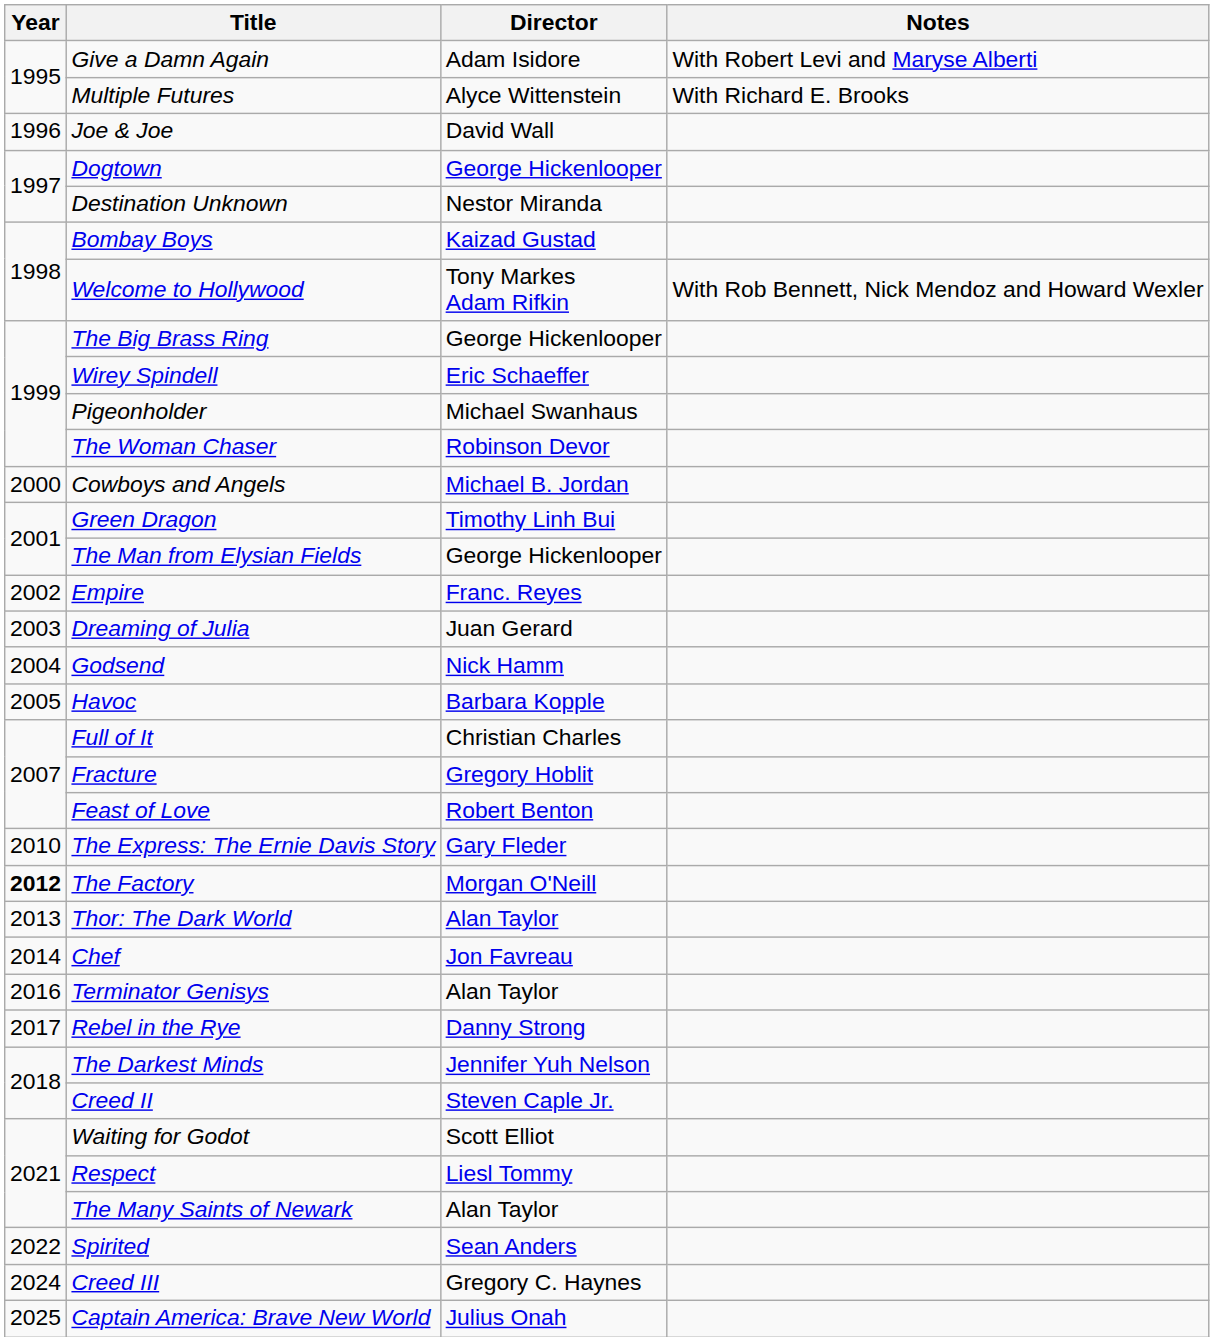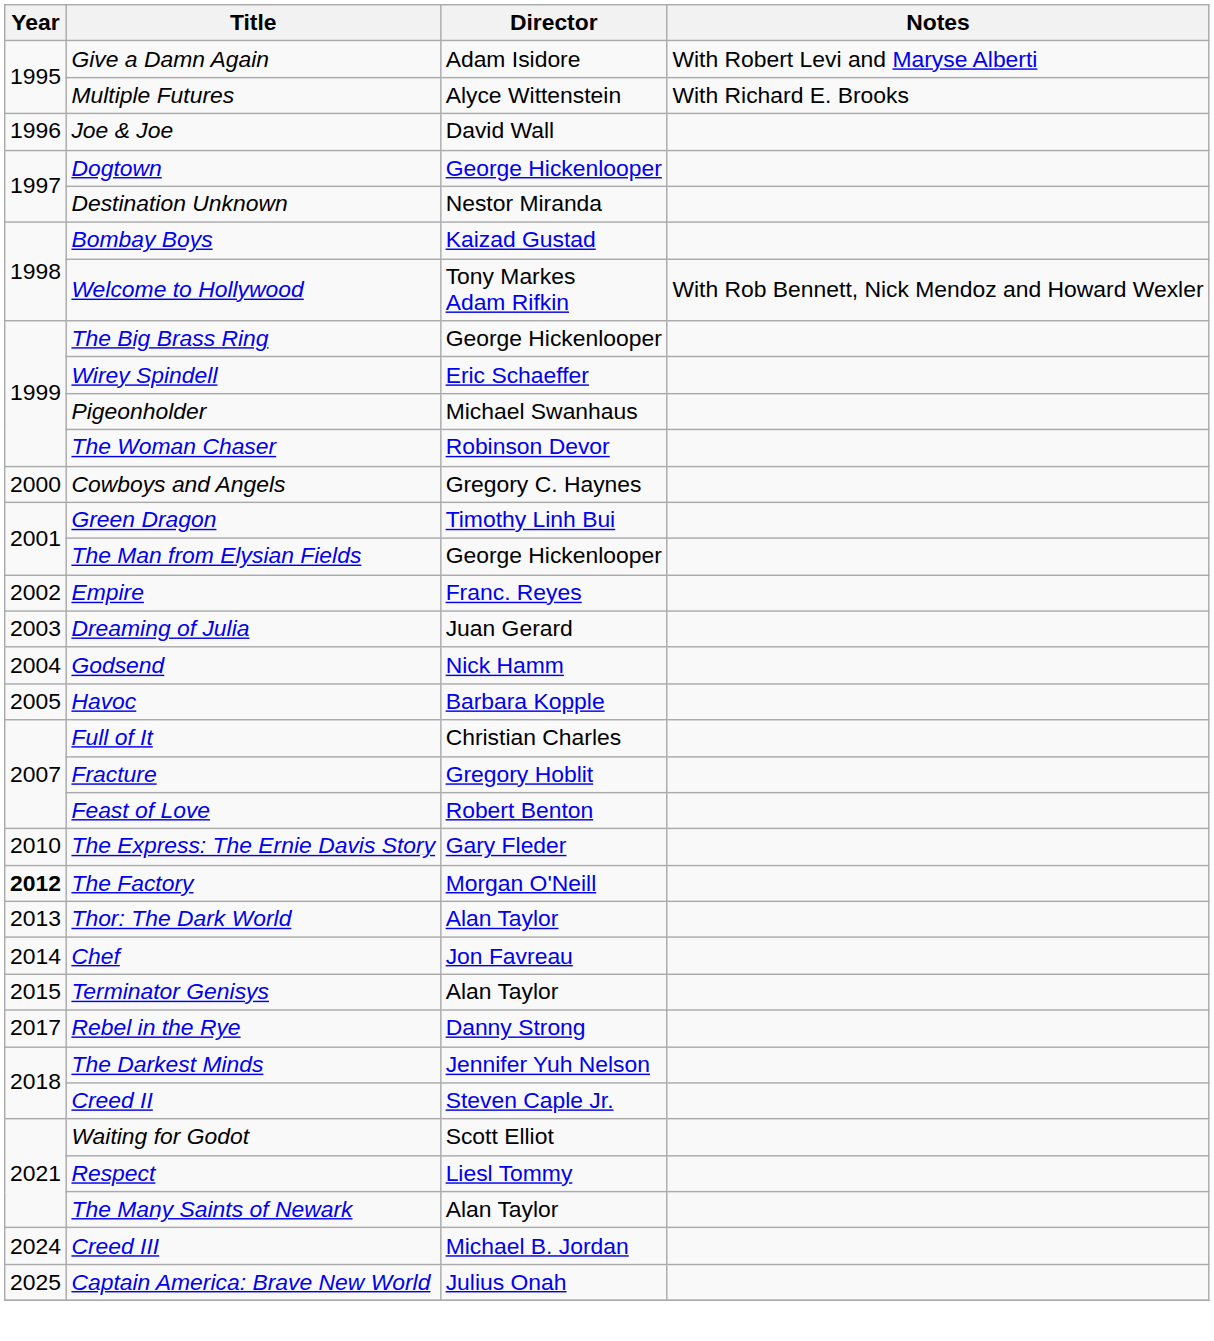 <table class="wikitable">
 <tr>
 <th>Year</th>
 <th>Title</th>
 <th>Director</th>
 <th>Notes</th>
 </tr>
 <tr>
 <td rowspan=2>1995</td>
 <td><em>Give a Damn Again</em></td>
 <td>Adam Isidore</td>
 <td>With Robert Levi and <a href='#'>Maryse Alberti</a></td>
 </tr>
 <tr>
 <td><em>Multiple Futures</em></td>
 <td>Alyce Wittenstein</td>
 <td>With Richard E. Brooks</td>
 </tr>
 <tr>
 <td>1996</td>
 <td><em>Joe & Joe</em></td>
 <td>David Wall</td>
 <td></td>
 </tr>
 <tr>
 <td rowspan=2>1997</td>
 <td><em><a href='#'>Dogtown</a></em></td>
 <td><a href='#'>George Hickenlooper</a></td>
 <td></td>
 </tr>
 <tr>
 <td><em>Destination Unknown</em></td>
 <td>Nestor Miranda</td>
 <td></td>
 </tr>
 <tr>
 <td rowspan=2>1998</td>
 <td><em><a href='#'>Bombay Boys</a></em></td>
 <td><a href='#'>Kaizad Gustad</a></td>
 <td></td>
 </tr>
 <tr>
 <td><em><a href='#'>Welcome to Hollywood</a></em></td>
 <td>Tony Markes<br><a href='#'>Adam Rifkin</a></td>
 <td>With Rob Bennett, Nick Mendoz and Howard Wexler</td>
 </tr>
 <tr>
 <td rowspan=4>1999</td>
 <td><em><a href='#'>The Big Brass Ring</a></em></td>
 <td>George Hickenlooper</td>
 <td></td>
 </tr>
 <tr>
 <td><em><a href='#'>Wirey Spindell</a></em></td>
 <td><a href='#'>Eric Schaeffer</a></td>
 <td></td>
 </tr>
 <tr>
 <td><em>Pigeonholder</em></td>
 <td>Michael Swanhaus</td>
 <td></td>
 </tr>
 <tr>
 <td><em><a href='#'>The Woman Chaser</a></em></td>
 <td><a href='#'>Robinson Devor</a></td>
 <td></td>
 </tr>
 <tr>
 <td>2000</td>
 <td><em>Cowboys and Angels</em></td>
-<td><a href='#'>Michael B. Jordan</a></td>
+<td>Gregory C. Haynes</td>
 <td></td>
 </tr>
 <tr>
 <td rowspan=2>2001</td>
 <td><em><a href='#'>Green Dragon</a></em></td>
 <td><a href='#'>Timothy Linh Bui</a></td>
 <td></td>
 </tr>
 <tr>
 <td><em><a href='#'>The Man from Elysian Fields</a></em></td>
 <td>George Hickenlooper</td>
 <td></td>
 </tr>
 <tr>
 <td>2002</td>
 <td><em><a href='#'>Empire</a></em></td>
 <td><a href='#'>Franc. Reyes</a></td>
 <td></td>
 </tr>
 <tr>
 <td>2003</td>
 <td><em><a href='#'>Dreaming of Julia</a></em></td>
 <td>Juan Gerard</td>
 <td></td>
 </tr>
 <tr>
 <td>2004</td>
 <td><em><a href='#'>Godsend</a></em></td>
 <td><a href='#'>Nick Hamm</a></td>
 <td></td>
 </tr>
 <tr>
 <td>2005</td>
 <td><em><a href='#'>Havoc</a></em></td>
 <td><a href='#'>Barbara Kopple</a></td>
 <td></td>
 </tr>
 <tr>
 <td rowspan=3>2007</td>
 <td><em><a href='#'>Full of It</a></em></td>
 <td>Christian Charles</td>
 <td></td>
 </tr>
 <tr>
 <td><em><a href='#'>Fracture</a></em></td>
 <td><a href='#'>Gregory Hoblit</a></td>
 <td></td>
 </tr>
 <tr>
 <td><em><a href='#'>Feast of Love</a></em></td>
 <td><a href='#'>Robert Benton</a></td>
 <td></td>
 </tr>
 <tr>
 <td>2010</td>
 <td><em><a href='#'>The Express: The Ernie Davis Story</a></em></td>
 <td><a href='#'>Gary Fleder</a></td>
 <td></td>
 </tr>
 <tr>
 <td><strong>2012</strong></td>
 <td><em><a href='#'>The Factory</a></em></td>
 <td><a href='#'>Morgan O'Neill</a></td>
 <td></td>
 </tr>
 <tr>
 <td>2013</td>
 <td><em><a href='#'>Thor: The Dark World</a></em></td>
 <td><a href='#'>Alan Taylor</a></td>
 <td></td>
 </tr>
 <tr>
 <td>2014</td>
 <td><em><a href='#'>Chef</a></em></td>
 <td><a href='#'>Jon Favreau</a></td>
 <td></td>
 </tr>
 <tr>
-<td>2016</td>
+<td>2015</td>
 <td><em><a href='#'>Terminator Genisys</a></em></td>
 <td>Alan Taylor</td>
 <td></td>
 </tr>
 <tr>
 <td>2017</td>
 <td><em><a href='#'>Rebel in the Rye</a></em></td>
 <td><a href='#'>Danny Strong</a></td>
 <td></td>
 </tr>
 <tr>
 <td rowspan=2>2018</td>
 <td><em><a href='#'>The Darkest Minds</a></em></td>
 <td><a href='#'>Jennifer Yuh Nelson</a></td>
 <td></td>
 </tr>
 <tr>
 <td><em><a href='#'>Creed II</a></em></td>
 <td><a href='#'>Steven Caple Jr.</a></td>
 <td></td>
 </tr>
 <tr>
 <td rowspan=3>2021</td>
 <td><em>Waiting for Godot</em></td>
 <td>Scott Elliot</td>
 <td></td>
 </tr>
 <tr>
 <td><em><a href='#'>Respect</a></em></td>
 <td><a href='#'>Liesl Tommy</a></td>
 <td></td>
 </tr>
 <tr>
 <td><em><a href='#'>The Many Saints of Newark</a></em></td>
 <td>Alan Taylor</td>
 <td></td>
 </tr>
 <tr>
-<td>2022</td>
-<td><em><a href='#'>Spirited</a></em></td>
-<td><a href='#'>Sean Anders</a></td>
-<td></td>
-</tr>
-<tr>
 <td>2024</td>
 <td><em><a href='#'>Creed III</a></em></td>
-<td>Gregory C. Haynes</td>
+<td><a href='#'>Michael B. Jordan</a></td>
 <td></td>
 </tr>
 <tr>
 <td>2025</td>
 <td><em><a href='#'>Captain America: Brave New World</a></em></td>
 <td><a href='#'>Julius Onah</a></td>
 <td></td>
 </tr>
 <tr>
 </tr>
 </table>
